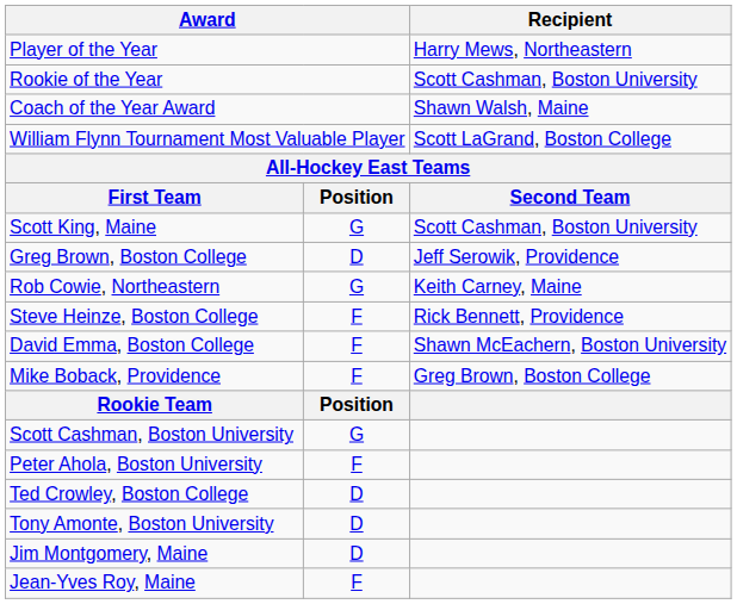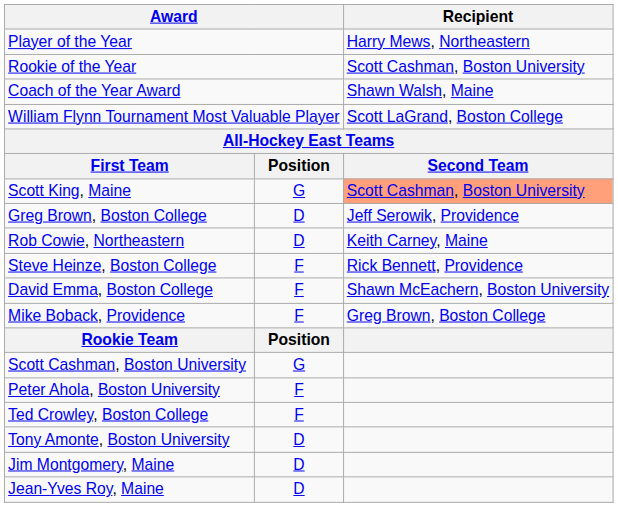 <table class="wikitable">
 <tr>
 <th colspan=2><a href='#'>Award</a></th>
 <th>Recipient</th>
 </tr>
 <tr>
 <td colspan=2><a href='#'>Player of the Year</a></td>
 <td><a href='#'>Harry Mews</a>, <a href='#'>Northeastern</a></td>
 </tr>
 <tr>
 <td colspan=2><a href='#'>Rookie of the Year</a></td>
 <td><a href='#'>Scott Cashman</a>, <a href='#'>Boston University</a></td>
 </tr>
 <tr>
 <td colspan=2><a href='#'>Coach of the Year Award</a></td>
 <td><a href='#'>Shawn Walsh</a>, <a href='#'>Maine</a></td>
 </tr>
 <tr>
 <td colspan=2><a href='#'>William Flynn Tournament Most Valuable Player</a></td>
 <td><a href='#'>Scott LaGrand</a>, <a href='#'>Boston College</a></td>
 </tr>
 <tr>
 <th colspan=3><a href='#'>All-Hockey East Teams</a></th>
 </tr>
 <tr>
 <th><a href='#'>First Team</a></th>
 <th>  Position  </th>
 <th><a href='#'>Second Team</a></th>
 </tr>
 <tr>
 <td><a href='#'>Scott King</a>, <a href='#'>Maine</a></td>
 <td align=center><a href='#'>G</a></td>
-<td><a href='#'>Scott Cashman</a>, <a href='#'>Boston University</a></td>
+<td style="background: lightsalmon;"><a href='#'>Scott Cashman</a>, <a href='#'>Boston University</a></td>
 </tr>
 <tr>
 <td><a href='#'>Greg Brown</a>, <a href='#'>Boston College</a></td>
 <td align=center><a href='#'>D</a></td>
 <td><a href='#'>Jeff Serowik</a>, <a href='#'>Providence</a></td>
 </tr>
 <tr>
 <td><a href='#'>Rob Cowie</a>, <a href='#'>Northeastern</a></td>
-<td align=center><a href='#'>G</a></td>
+<td align=center><a href='#'>D</a></td>
 <td><a href='#'>Keith Carney</a>, <a href='#'>Maine</a></td>
 </tr>
 <tr>
 <td><a href='#'>Steve Heinze</a>, <a href='#'>Boston College</a></td>
 <td align=center><a href='#'>F</a></td>
 <td><a href='#'>Rick Bennett</a>, <a href='#'>Providence</a></td>
 </tr>
 <tr>
 <td><a href='#'>David Emma</a>, <a href='#'>Boston College</a></td>
 <td align=center><a href='#'>F</a></td>
 <td><a href='#'>Shawn McEachern</a>, <a href='#'>Boston University</a></td>
 </tr>
 <tr>
 <td><a href='#'>Mike Boback</a>, <a href='#'>Providence</a></td>
 <td align=center><a href='#'>F</a></td>
 <td><a href='#'>Greg Brown</a>, <a href='#'>Boston College</a></td>
 </tr>
 <tr>
 <th><a href='#'>Rookie Team</a></th>
 <th>  Position  </th>
 <th></th>
 </tr>
 <tr>
 <td><a href='#'>Scott Cashman</a>, <a href='#'>Boston University</a></td>
 <td align=center><a href='#'>G</a></td>
 <td></td>
 </tr>
 <tr>
 <td><a href='#'>Peter Ahola</a>, <a href='#'>Boston University</a></td>
 <td align=center><a href='#'>F</a></td>
 <td></td>
 </tr>
 <tr>
 <td><a href='#'>Ted Crowley</a>, <a href='#'>Boston College</a></td>
-<td align=center><a href='#'>D</a></td>
+<td align=center><a href='#'>F</a></td>
 <td></td>
 </tr>
 <tr>
 <td><a href='#'>Tony Amonte</a>, <a href='#'>Boston University</a></td>
 <td align=center><a href='#'>D</a></td>
 <td></td>
 </tr>
 <tr>
 <td><a href='#'>Jim Montgomery</a>, <a href='#'>Maine</a></td>
 <td align=center><a href='#'>D</a></td>
 <td></td>
 </tr>
 <tr>
 <td><a href='#'>Jean-Yves Roy</a>, <a href='#'>Maine</a></td>
-<td align=center><a href='#'>F</a></td>
+<td align=center><a href='#'>D</a></td>
 <td></td>
 </tr>
 </table>
